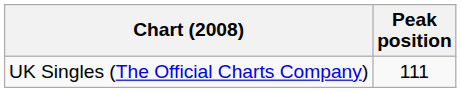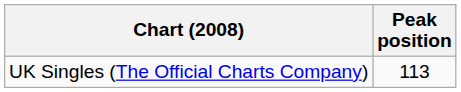 <table class="wikitable plainrowheaders">
 <tr>
 <th scope="col">Chart (2008)</th>
 <th scope="col">Peak<br>position</th>
 </tr>
 <tr>
 <td>UK Singles (<a href='#'>The Official Charts Company</a>)</td>
-<td align="center">111</td>
+<td align="center">113</td>
 </tr>
 </table>
